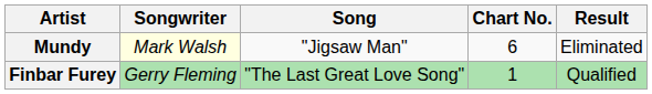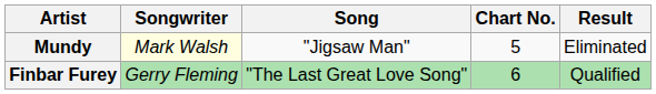 <table class="wikitable plainrowheaders" style="text-align:center;">
 <tr>
 <th>Artist</th>
 <th>Songwriter</th>
 <th>Song</th>
 <th>Chart No.</th>
 <th>Result</th>
 </tr>
 <tr>
 <th scope="row">Mundy</th>
 <td style="background: lightyellow;"><em>Mark Walsh</em></td>
 <td>"Jigsaw Man"</td>
-<td>6</td>
+<td>5</td>
 <td>Eliminated</td>
 </tr>
 <tr style="background:#ACE1AF;">
 <th scope="row">Finbar Furey</th>
 <td><em>Gerry Fleming</em></td>
 <td>"The Last Great Love Song"</td>
-<td>1</td>
+<td>6</td>
 <td>Qualified</td>
 </tr>
 </table>
